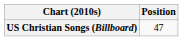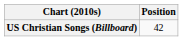 <table class="wikitable plainrowheaders" style="text-align:center">
 <tr>
 <th scope="col">Chart (2010s)</th>
 <th scope="col">Position</th>
 </tr>
 <tr>
 <th scope="row">US Christian Songs (<em>Billboard</em>)</th>
-<td>47</td>
+<td>42</td>
 </tr>
 </table>
